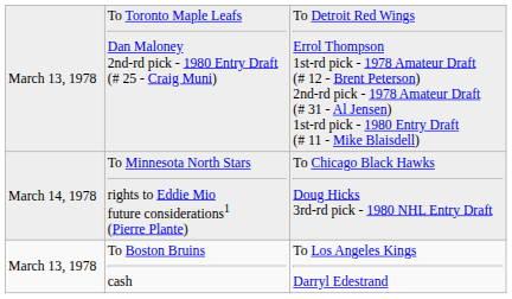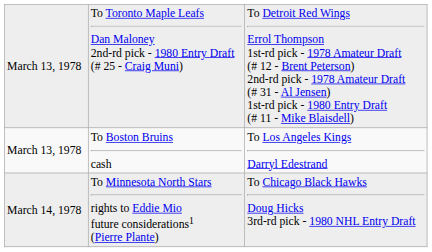 <table class="wikitable" style="border:1px solid #999; width:580px;">
 <tr style="background:#eee;">
 <td>March 13, 1978</td>
 <td valign="top">To <a href='#'>Toronto Maple Leafs</a><hr><a href='#'>Dan Maloney</a><br>2nd-rd pick - <a href='#'>1980 Entry Draft</a><br>(# 25 - <a href='#'>Craig Muni</a>)</td>
 <td valign="top">To <a href='#'>Detroit Red Wings</a><hr><a href='#'>Errol Thompson</a><br>1st-rd pick - <a href='#'>1978 Amateur Draft</a><br>(# 12 - <a href='#'>Brent Peterson</a>)<br>2nd-rd pick - <a href='#'>1978 Amateur Draft</a><br>(# 31 - <a href='#'>Al Jensen</a>)<br>1st-rd pick - <a href='#'>1980 Entry Draft</a><br>(# 11 - <a href='#'>Mike Blaisdell</a>)</td>
 </tr>
+<tr>
+<td>March 13, 1978</td>
+<td valign="top">To <a href='#'>Boston Bruins</a><hr>cash</td>
+<td valign="top">To <a href='#'>Los Angeles Kings</a><hr><a href='#'>Darryl Edestrand</a></td>
+</tr>
 <tr style="background:#eee;">
 <td>March 14, 1978</td>
 <td valign="top">To <a href='#'>Minnesota North Stars</a><hr>rights to <a href='#'>Eddie Mio</a><br>future considerations<sup>1</sup><br>(<a href='#'>Pierre Plante</a>)</td>
 <td valign="top">To <a href='#'>Chicago Black Hawks</a><hr><a href='#'>Doug Hicks</a><br>3rd-rd pick - <a href='#'>1980 NHL Entry Draft</a></td>
 </tr>
-<tr>
-<td>March 13, 1978</td>
-<td valign="top">To <a href='#'>Boston Bruins</a><hr>cash</td>
-<td valign="top">To <a href='#'>Los Angeles Kings</a><hr><a href='#'>Darryl Edestrand</a></td>
-</tr>
 </table>
